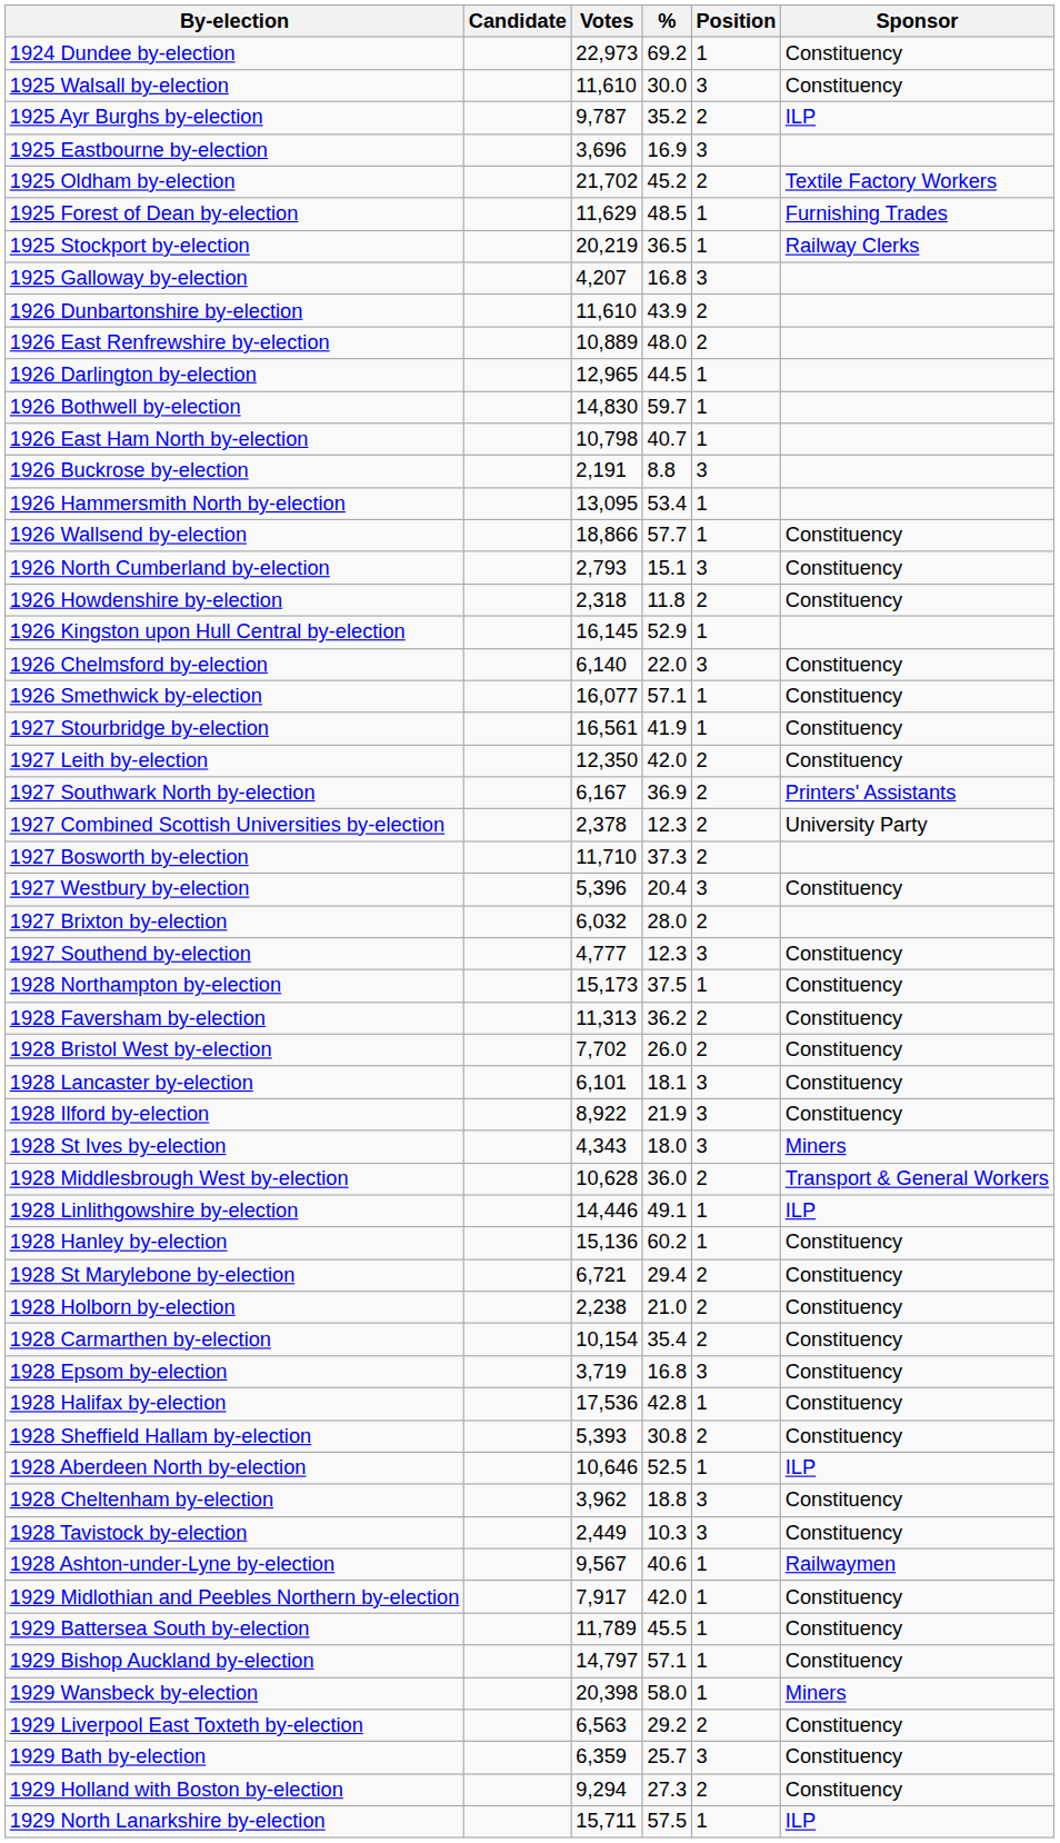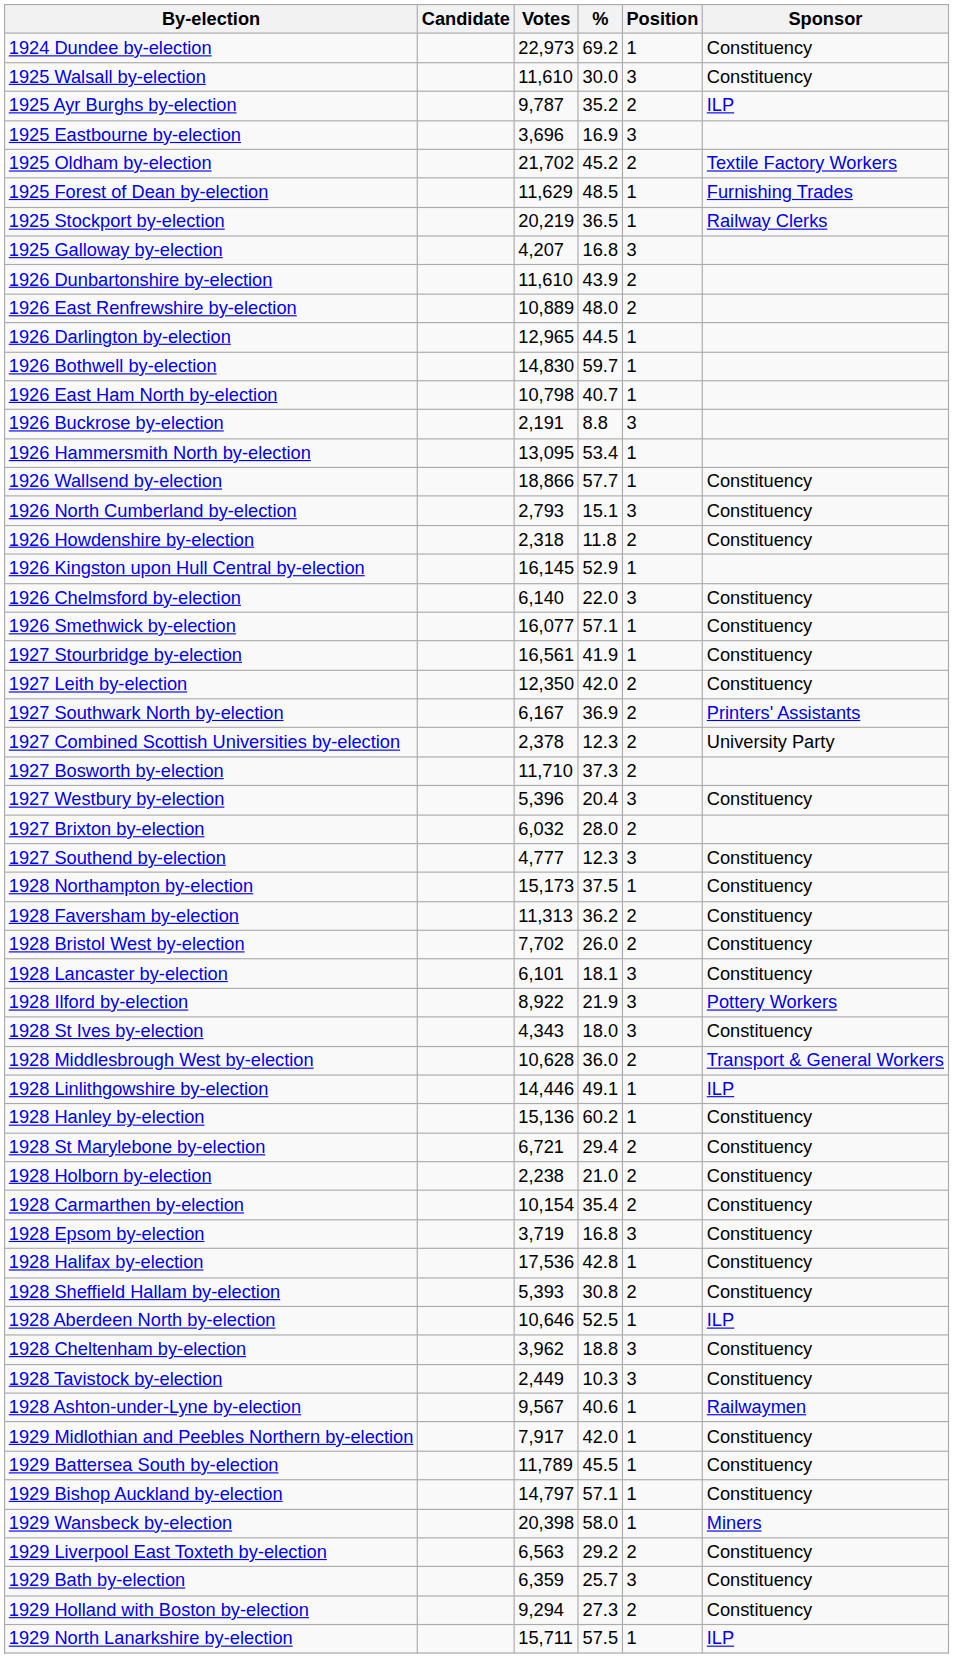 <table class="wikitable sortable">
 <tr>
 <th>By-election</th>
 <th>Candidate</th>
 <th>Votes</th>
 <th>%</th>
 <th>Position</th>
 <th>Sponsor</th>
 </tr>
 <tr>
 <td><a href='#'>1924 Dundee by-election</a></td>
 <td></td>
 <td>22,973</td>
 <td>69.2</td>
 <td>1</td>
 <td>Constituency</td>
 </tr>
 <tr>
 <td><a href='#'>1925 Walsall by-election</a></td>
 <td></td>
 <td>11,610</td>
 <td>30.0</td>
 <td>3</td>
 <td>Constituency</td>
 </tr>
 <tr>
 <td><a href='#'>1925 Ayr Burghs by-election</a></td>
 <td></td>
 <td>9,787</td>
 <td>35.2</td>
 <td>2</td>
 <td><a href='#'>ILP</a></td>
 </tr>
 <tr>
 <td><a href='#'>1925 Eastbourne by-election</a></td>
 <td></td>
 <td>3,696</td>
 <td>16.9</td>
 <td>3</td>
 <td></td>
 </tr>
 <tr>
 <td><a href='#'>1925 Oldham by-election</a></td>
 <td></td>
 <td>21,702</td>
 <td>45.2</td>
 <td>2</td>
 <td><a href='#'>Textile Factory Workers</a></td>
 </tr>
 <tr>
 <td><a href='#'>1925 Forest of Dean by-election</a></td>
 <td></td>
 <td>11,629</td>
 <td>48.5</td>
 <td>1</td>
 <td><a href='#'>Furnishing Trades</a></td>
 </tr>
 <tr>
 <td><a href='#'>1925 Stockport by-election</a></td>
 <td></td>
 <td>20,219</td>
 <td>36.5</td>
 <td>1</td>
 <td><a href='#'>Railway Clerks</a></td>
 </tr>
 <tr>
 <td><a href='#'>1925 Galloway by-election</a></td>
 <td></td>
 <td>4,207</td>
 <td>16.8</td>
 <td>3</td>
 <td></td>
 </tr>
 <tr>
 <td><a href='#'>1926 Dunbartonshire by-election</a></td>
 <td></td>
 <td>11,610</td>
 <td>43.9</td>
 <td>2</td>
 <td></td>
 </tr>
 <tr>
 <td><a href='#'>1926 East Renfrewshire by-election</a></td>
 <td></td>
 <td>10,889</td>
 <td>48.0</td>
 <td>2</td>
 <td></td>
 </tr>
 <tr>
 <td><a href='#'>1926 Darlington by-election</a></td>
 <td></td>
 <td>12,965</td>
 <td>44.5</td>
 <td>1</td>
 <td></td>
 </tr>
 <tr>
 <td><a href='#'>1926 Bothwell by-election</a></td>
 <td></td>
 <td>14,830</td>
 <td>59.7</td>
 <td>1</td>
 <td></td>
 </tr>
 <tr>
 <td><a href='#'>1926 East Ham North by-election</a></td>
 <td></td>
 <td>10,798</td>
 <td>40.7</td>
 <td>1</td>
 <td></td>
 </tr>
 <tr>
 <td><a href='#'>1926 Buckrose by-election</a></td>
 <td></td>
 <td>2,191</td>
 <td>8.8</td>
 <td>3</td>
 <td></td>
 </tr>
 <tr>
 <td><a href='#'>1926 Hammersmith North by-election</a></td>
 <td></td>
 <td>13,095</td>
 <td>53.4</td>
 <td>1</td>
 <td></td>
 </tr>
 <tr>
 <td><a href='#'>1926 Wallsend by-election</a></td>
 <td></td>
 <td>18,866</td>
 <td>57.7</td>
 <td>1</td>
 <td>Constituency</td>
 </tr>
 <tr>
 <td><a href='#'>1926 North Cumberland by-election</a></td>
 <td></td>
 <td>2,793</td>
 <td>15.1</td>
 <td>3</td>
 <td>Constituency</td>
 </tr>
 <tr>
 <td><a href='#'>1926 Howdenshire by-election</a></td>
 <td></td>
 <td>2,318</td>
 <td>11.8</td>
 <td>2</td>
 <td>Constituency</td>
 </tr>
 <tr>
 <td><a href='#'>1926 Kingston upon Hull Central by-election</a></td>
 <td></td>
 <td>16,145</td>
 <td>52.9</td>
 <td>1</td>
 <td></td>
 </tr>
 <tr>
 <td><a href='#'>1926 Chelmsford by-election</a></td>
 <td></td>
 <td>6,140</td>
 <td>22.0</td>
 <td>3</td>
 <td>Constituency</td>
 </tr>
 <tr>
 <td><a href='#'>1926 Smethwick by-election</a></td>
 <td></td>
 <td>16,077</td>
 <td>57.1</td>
 <td>1</td>
 <td>Constituency</td>
 </tr>
 <tr>
 <td><a href='#'>1927 Stourbridge by-election</a></td>
 <td></td>
 <td>16,561</td>
 <td>41.9</td>
 <td>1</td>
 <td>Constituency</td>
 </tr>
 <tr>
 <td><a href='#'>1927 Leith by-election</a></td>
 <td></td>
 <td>12,350</td>
 <td>42.0</td>
 <td>2</td>
 <td>Constituency</td>
 </tr>
 <tr>
 <td><a href='#'>1927 Southwark North by-election</a></td>
 <td></td>
 <td>6,167</td>
 <td>36.9</td>
 <td>2</td>
 <td><a href='#'>Printers' Assistants</a></td>
 </tr>
 <tr>
 <td><a href='#'>1927 Combined Scottish Universities by-election</a></td>
 <td></td>
 <td>2,378</td>
 <td>12.3</td>
 <td>2</td>
 <td>University Party</td>
 </tr>
 <tr>
 <td><a href='#'>1927 Bosworth by-election</a></td>
 <td></td>
 <td>11,710</td>
 <td>37.3</td>
 <td>2</td>
 <td></td>
 </tr>
 <tr>
 <td><a href='#'>1927 Westbury by-election</a></td>
 <td></td>
 <td>5,396</td>
 <td>20.4</td>
 <td>3</td>
 <td>Constituency</td>
 </tr>
 <tr>
 <td><a href='#'>1927 Brixton by-election</a></td>
 <td></td>
 <td>6,032</td>
 <td>28.0</td>
 <td>2</td>
 <td></td>
 </tr>
 <tr>
 <td><a href='#'>1927 Southend by-election</a></td>
 <td></td>
 <td>4,777</td>
 <td>12.3</td>
 <td>3</td>
 <td>Constituency</td>
 </tr>
 <tr>
 <td><a href='#'>1928 Northampton by-election</a></td>
 <td></td>
 <td>15,173</td>
 <td>37.5</td>
 <td>1</td>
 <td>Constituency</td>
 </tr>
 <tr>
 <td><a href='#'>1928 Faversham by-election</a></td>
 <td></td>
 <td>11,313</td>
 <td>36.2</td>
 <td>2</td>
 <td>Constituency</td>
 </tr>
 <tr>
 <td><a href='#'>1928 Bristol West by-election</a></td>
 <td></td>
 <td>7,702</td>
 <td>26.0</td>
 <td>2</td>
 <td>Constituency</td>
 </tr>
 <tr>
 <td><a href='#'>1928 Lancaster by-election</a></td>
 <td></td>
 <td>6,101</td>
 <td>18.1</td>
 <td>3</td>
 <td>Constituency</td>
 </tr>
 <tr>
 <td><a href='#'>1928 Ilford by-election</a></td>
 <td></td>
 <td>8,922</td>
 <td>21.9</td>
 <td>3</td>
-<td>Constituency</td>
+<td><a href='#'>Pottery Workers</a></td>
 </tr>
 <tr>
 <td><a href='#'>1928 St Ives by-election</a></td>
 <td></td>
 <td>4,343</td>
 <td>18.0</td>
 <td>3</td>
-<td><a href='#'>Miners</a></td>
+<td>Constituency</td>
 </tr>
 <tr>
 <td><a href='#'>1928 Middlesbrough West by-election</a></td>
 <td></td>
 <td>10,628</td>
 <td>36.0</td>
 <td>2</td>
 <td><a href='#'>Transport & General Workers</a></td>
 </tr>
 <tr>
 <td><a href='#'>1928 Linlithgowshire by-election</a></td>
 <td></td>
 <td>14,446</td>
 <td>49.1</td>
 <td>1</td>
 <td><a href='#'>ILP</a></td>
 </tr>
 <tr>
 <td><a href='#'>1928 Hanley by-election</a></td>
 <td></td>
 <td>15,136</td>
 <td>60.2</td>
 <td>1</td>
 <td>Constituency</td>
 </tr>
 <tr>
 <td><a href='#'>1928 St Marylebone by-election</a></td>
 <td></td>
 <td>6,721</td>
 <td>29.4</td>
 <td>2</td>
 <td>Constituency</td>
 </tr>
 <tr>
 <td><a href='#'>1928 Holborn by-election</a></td>
 <td></td>
 <td>2,238</td>
 <td>21.0</td>
 <td>2</td>
 <td>Constituency</td>
 </tr>
 <tr>
 <td><a href='#'>1928 Carmarthen by-election</a></td>
 <td></td>
 <td>10,154</td>
 <td>35.4</td>
 <td>2</td>
 <td>Constituency</td>
 </tr>
 <tr>
 <td><a href='#'>1928 Epsom by-election</a></td>
 <td></td>
 <td>3,719</td>
 <td>16.8</td>
 <td>3</td>
 <td>Constituency</td>
 </tr>
 <tr>
 <td><a href='#'>1928 Halifax by-election</a></td>
 <td></td>
 <td>17,536</td>
 <td>42.8</td>
 <td>1</td>
 <td>Constituency</td>
 </tr>
 <tr>
 <td><a href='#'>1928 Sheffield Hallam by-election</a></td>
 <td></td>
 <td>5,393</td>
 <td>30.8</td>
 <td>2</td>
 <td>Constituency</td>
 </tr>
 <tr>
 <td><a href='#'>1928 Aberdeen North by-election</a></td>
 <td></td>
 <td>10,646</td>
 <td>52.5</td>
 <td>1</td>
 <td><a href='#'>ILP</a></td>
 </tr>
 <tr>
 <td><a href='#'>1928 Cheltenham by-election</a></td>
 <td></td>
 <td>3,962</td>
 <td>18.8</td>
 <td>3</td>
 <td>Constituency</td>
 </tr>
 <tr>
 <td><a href='#'>1928 Tavistock by-election</a></td>
 <td></td>
 <td>2,449</td>
 <td>10.3</td>
 <td>3</td>
 <td>Constituency</td>
 </tr>
 <tr>
 <td><a href='#'>1928 Ashton-under-Lyne by-election</a></td>
 <td></td>
 <td>9,567</td>
 <td>40.6</td>
 <td>1</td>
 <td><a href='#'>Railwaymen</a></td>
 </tr>
 <tr>
 <td><a href='#'>1929 Midlothian and Peebles Northern by-election</a></td>
 <td></td>
 <td>7,917</td>
 <td>42.0</td>
 <td>1</td>
 <td>Constituency</td>
 </tr>
 <tr>
 <td><a href='#'>1929 Battersea South by-election</a></td>
 <td></td>
 <td>11,789</td>
 <td>45.5</td>
 <td>1</td>
 <td>Constituency</td>
 </tr>
 <tr>
 <td><a href='#'>1929 Bishop Auckland by-election</a></td>
 <td></td>
 <td>14,797</td>
 <td>57.1</td>
 <td>1</td>
 <td>Constituency</td>
 </tr>
 <tr>
 <td><a href='#'>1929 Wansbeck by-election</a></td>
 <td></td>
 <td>20,398</td>
 <td>58.0</td>
 <td>1</td>
 <td><a href='#'>Miners</a></td>
 </tr>
 <tr>
 <td><a href='#'>1929 Liverpool East Toxteth by-election</a></td>
 <td></td>
 <td>6,563</td>
 <td>29.2</td>
 <td>2</td>
 <td>Constituency</td>
 </tr>
 <tr>
 <td><a href='#'>1929 Bath by-election</a></td>
 <td></td>
 <td>6,359</td>
 <td>25.7</td>
 <td>3</td>
 <td>Constituency</td>
 </tr>
 <tr>
 <td><a href='#'>1929 Holland with Boston by-election</a></td>
 <td></td>
 <td>9,294</td>
 <td>27.3</td>
 <td>2</td>
 <td>Constituency</td>
 </tr>
 <tr>
 <td><a href='#'>1929 North Lanarkshire by-election</a></td>
 <td></td>
 <td>15,711</td>
 <td>57.5</td>
 <td>1</td>
 <td><a href='#'>ILP</a></td>
 </tr>
 </table>
